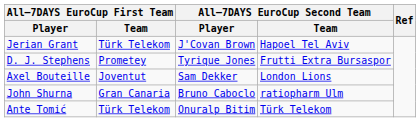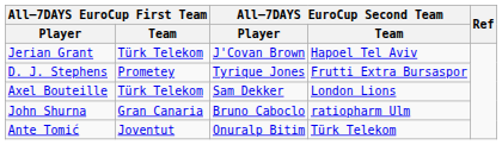 <table class="wikitable">
 <tr>
 <th colspan="2">All–7DAYS EuroCup First Team</th>
 <th colspan="2">All–7DAYS EuroCup Second Team</th>
 <th rowspan="2">Ref</th>
 </tr>
 <tr>
 <th>Player</th>
 <th>Team</th>
 <th>Player</th>
 <th>Team</th>
 </tr>
 <tr>
 <td> <a href='#'>Jerian Grant</a></td>
 <td> <a href='#'>Türk Telekom</a></td>
 <td> <a href='#'>J'Covan Brown</a></td>
 <td> <a href='#'>Hapoel Tel Aviv</a></td>
 <td rowspan="5" style="text-align: center;"></td>
 </tr>
 <tr>
 <td> <a href='#'>D. J. Stephens</a></td>
 <td> <a href='#'>Prometey</a></td>
 <td> <a href='#'>Tyrique Jones</a></td>
 <td> <a href='#'>Frutti Extra Bursaspor</a></td>
 </tr>
 <tr>
 <td> <a href='#'>Axel Bouteille</a></td>
-<td> <a href='#'>Joventut</a></td>
+<td> <a href='#'>Türk Telekom</a></td>
 <td> <a href='#'>Sam Dekker</a></td>
 <td> <a href='#'>London Lions</a></td>
 </tr>
 <tr>
 <td> <a href='#'>John Shurna</a></td>
 <td> <a href='#'>Gran Canaria</a></td>
 <td> <a href='#'>Bruno Caboclo</a></td>
 <td> <a href='#'>ratiopharm Ulm</a></td>
 </tr>
 <tr>
 <td> <a href='#'>Ante Tomić</a></td>
-<td> <a href='#'>Türk Telekom</a></td>
+<td> <a href='#'>Joventut</a></td>
 <td> <a href='#'>Onuralp Bitim</a></td>
 <td> <a href='#'>Türk Telekom</a></td>
 </tr>
 </table>
